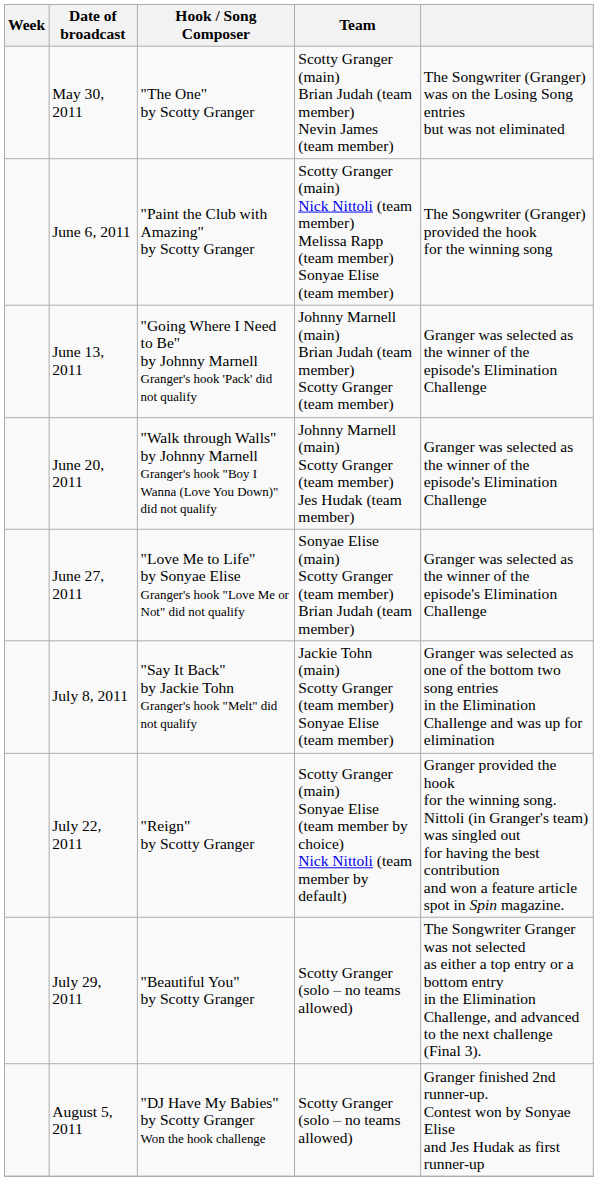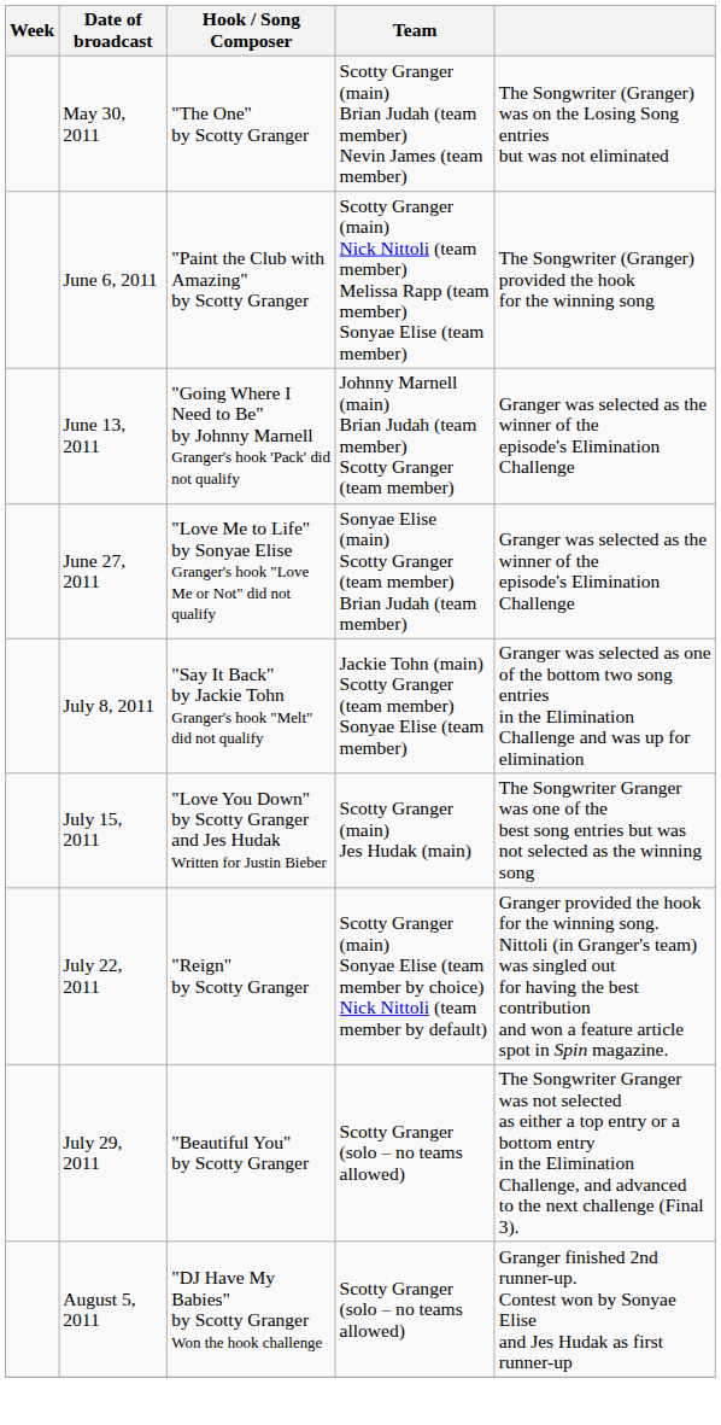 <table class="wikitable">
 <tr>
 <th><strong>Week</strong></th>
 <th>Date of broadcast</th>
 <th><strong>Hook / Song Composer</strong></th>
 <th><strong>Team</strong></th>
 <th></th>
 </tr>
 <tr>
 <td></td>
 <td>May 30, 2011</td>
 <td>"The One" <br>by Scotty Granger</td>
 <td>Scotty Granger (main) <br>Brian Judah (team member) <br> Nevin James (team member)</td>
 <td>The Songwriter (Granger) was on the Losing Song entries <br>but was not eliminated</td>
 </tr>
 <tr>
 <td></td>
 <td>June 6, 2011</td>
 <td>"Paint the Club with Amazing" <br>by Scotty Granger</td>
 <td>Scotty Granger (main) <br> <a href='#'>Nick Nittoli</a> (team member) <br>Melissa Rapp (team member) <br> Sonyae Elise (team member)</td>
 <td>The Songwriter (Granger) provided the hook <br>for the winning song</td>
 </tr>
 <tr>
 <td></td>
 <td>June 13, 2011</td>
 <td>"Going Where I Need to Be" <br>by Johnny Marnell <br><small>Granger's hook 'Pack' did not qualify</small></td>
 <td>Johnny Marnell (main) <br>Brian Judah (team member) <br> Scotty Granger (team member)</td>
 <td>Granger was selected as the winner of the <br>episode's Elimination Challenge</td>
 </tr>
 <tr>
 <td></td>
-<td>June 20, 2011</td>
-<td>"Walk through Walls" <br>by Johnny Marnell<br> <small>Granger's hook "Boy I Wanna (Love You Down)" did not qualify</small></td>
-<td>Johnny Marnell (main) <br> Scotty Granger (team member) <br> Jes Hudak (team member)</td>
-<td>Granger was selected as the winner of the <br>episode's Elimination Challenge</td>
-</tr>
-<tr>
-<td></td>
 <td>June 27, 2011</td>
 <td>"Love Me to Life" <br>by Sonyae Elise<br> <small>Granger's hook "Love Me or Not" did not qualify</small></td>
 <td>Sonyae Elise (main) <br> Scotty Granger (team member) <br> Brian Judah (team member)</td>
 <td>Granger was selected as the winner of the <br>episode's Elimination Challenge</td>
 </tr>
 <tr>
 <td></td>
 <td>July 8, 2011</td>
 <td>"Say It Back" <br>by Jackie Tohn<br> <small>Granger's hook "Melt" did not qualify</small></td>
 <td>Jackie Tohn (main) <br> Scotty Granger (team member) <br> Sonyae Elise (team member)</td>
 <td>Granger was selected as one of the bottom two song entries <br>in the Elimination Challenge and was up for elimination</td>
+</tr>
+<tr>
+<td></td>
+<td>July 15, 2011</td>
+<td>"Love You Down" <br>by Scotty Granger and Jes Hudak<br> <small>Written for Justin Bieber</small></td>
+<td>Scotty Granger (main) <br>Jes Hudak (main)</td>
+<td>The Songwriter Granger was one of the <br>best song entries but was not selected as the winning song</td>
 </tr>
 <tr>
 <td></td>
 <td>July 22, 2011</td>
 <td>"Reign" <br>by Scotty Granger</td>
 <td>Scotty Granger (main) <br> Sonyae Elise (team member by choice) <br><a href='#'>Nick Nittoli</a> (team member by default)</td>
 <td>Granger provided the hook<br> for the winning song. <br>Nittoli (in Granger's team) was singled out <br>for having the best contribution <br>and won a feature article spot in <em>Spin</em> magazine.</td>
 </tr>
 <tr>
 <td></td>
 <td>July 29, 2011</td>
 <td>"Beautiful You" <br>by Scotty Granger</td>
 <td>Scotty Granger (solo – no teams allowed)</td>
 <td>The Songwriter Granger was not selected <br>as either a top entry or a bottom entry <br>in the Elimination Challenge, and advanced <br>to the next challenge (Final 3).</td>
 </tr>
 <tr>
 <td></td>
 <td>August 5, 2011</td>
 <td>"DJ Have My Babies" <br>by Scotty Granger <br><small>Won the hook challenge</small></td>
 <td>Scotty Granger (solo – no teams allowed)</td>
 <td>Granger finished 2nd runner-up. <br>Contest won by Sonyae Elise<br> and Jes Hudak as first runner-up</td>
 </tr>
 <tr>
 </tr>
 </table>
